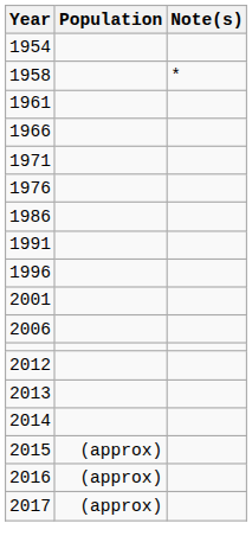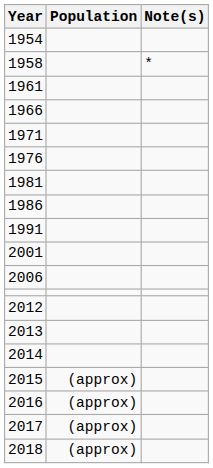 <table class="wikitable">
 <tr>
 <th>Year</th>
 <th>Population</th>
 <th>Note(s)</th>
 </tr>
 <tr>
 <td>1954</td>
 <td align=right></td>
 <td></td>
 </tr>
 <tr>
 <td>1958</td>
 <td align=right></td>
 <td>*</td>
 </tr>
 <tr>
 <td>1961</td>
 <td align=right></td>
 <td></td>
 </tr>
 <tr>
 <td>1966</td>
 <td align=right></td>
 <td></td>
 </tr>
 <tr>
 <td>1971</td>
 <td align=right></td>
 <td></td>
 </tr>
 <tr>
 <td>1976</td>
 <td align=right></td>
 <td></td>
 </tr>
 <tr>
+<td>1981</td>
+<td align=right></td>
+<td></td>
+</tr>
+<tr>
 <td>1986</td>
 <td align=right></td>
 <td></td>
 </tr>
 <tr>
 <td>1991</td>
-<td align=right></td>
-<td></td>
-</tr>
-<tr>
-<td>1996</td>
 <td align=right></td>
 <td></td>
 </tr>
 <tr>
 <td>2001</td>
 <td align=right></td>
 <td></td>
 </tr>
 <tr>
 <td>2006</td>
 <td align=right></td>
 <td></td>
 </tr>
 <tr>
 <td></td>
 <td align=right></td>
 <td></td>
 </tr>
 <tr>
 <td>2012</td>
 <td align=right></td>
 <td></td>
 </tr>
 <tr>
 <td>2013</td>
 <td align=right></td>
 <td></td>
 </tr>
 <tr>
 <td>2014</td>
 <td align=right></td>
 <td></td>
 </tr>
 <tr>
 <td>2015</td>
 <td align=right> (approx)</td>
 <td></td>
 </tr>
 <tr>
 <td>2016</td>
 <td align=right> (approx)</td>
 <td></td>
 </tr>
 <tr>
 <td>2017</td>
 <td align=right> (approx)</td>
 <td></td>
 </tr>
+<tr>
+<td>2018</td>
+<td align=right> (approx)</td>
+<td></td>
+</tr>
 </table>
